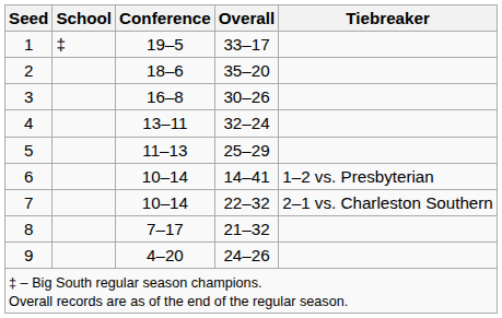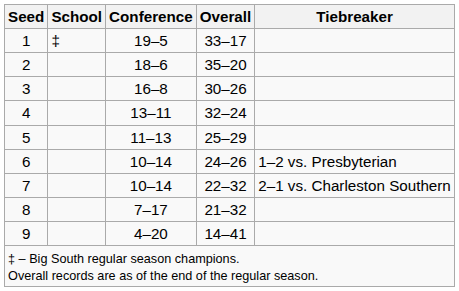 <table class="wikitable" style="white-space:nowrap; font-size:95%;text-align:center">
 <tr>
 <th>Seed</th>
 <th>School</th>
 <th>Conference</th>
 <th>Overall</th>
 <th>Tiebreaker</th>
 </tr>
 <tr>
 <td>1</td>
 <td align=left>‡</td>
 <td>19–5</td>
 <td>33–17</td>
 <td align=left></td>
 </tr>
 <tr>
 <td>2</td>
 <td align=left></td>
 <td>18–6</td>
 <td>35–20</td>
 <td align=left></td>
 </tr>
 <tr>
 <td>3</td>
 <td align=left></td>
 <td>16–8</td>
 <td>30–26</td>
 <td align=left></td>
 </tr>
 <tr>
 <td>4</td>
 <td align=left></td>
 <td>13–11</td>
 <td>32–24</td>
 <td align=left></td>
 </tr>
 <tr>
 <td>5</td>
 <td align=left></td>
 <td>11–13</td>
 <td>25–29</td>
 <td align=left></td>
 </tr>
 <tr>
 <td>6</td>
 <td align=left></td>
 <td>10–14</td>
-<td>14–41</td>
+<td>24–26</td>
 <td align=left>1–2 vs. Presbyterian</td>
 </tr>
 <tr>
 <td>7</td>
 <td align=left></td>
 <td>10–14</td>
 <td>22–32</td>
 <td align=left>2–1 vs. Charleston Southern</td>
 </tr>
 <tr>
 <td>8</td>
 <td align=left></td>
 <td>7–17</td>
 <td>21–32</td>
 <td align=left></td>
 </tr>
 <tr>
 <td>9</td>
 <td align=left></td>
 <td>4–20</td>
-<td>24–26</td>
+<td>14–41</td>
 <td align=left></td>
 </tr>
 <tr>
 <td colspan=5 align=left><small>‡ – Big South regular season champions.<br>Overall records are as of the end of the regular season.</small></td>
 </tr>
 </table>
